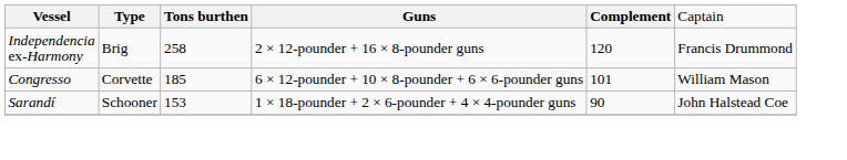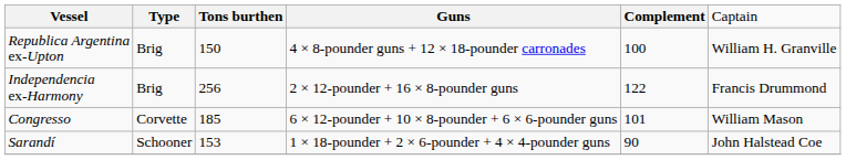 <table class=" wikitable">
 <tr>
 <th>Vessel</th>
 <th>Type</th>
 <th>Tons burthen</th>
 <th>Guns</th>
 <th>Complement</th>
 <td>Captain</td>
 </tr>
 <tr>
+<td><em>Republica Argentina</em><br> ex-<em>Upton</em></td>
+<td>Brig</td>
+<td>150</td>
+<td>4 × 8-pounder guns + 12 × 18-pounder <a href='#'>carronades</a></td>
+<td>100</td>
+<td>William H. Granville</td>
+</tr>
+<tr>
 <td><em>Independencia</em><br> ex-<em>Harmony</em></td>
 <td>Brig</td>
-<td>258</td>
+<td>256</td>
 <td>2 × 12-pounder + 16 × 8-pounder guns</td>
-<td>120</td>
+<td>122</td>
 <td>Francis Drummond</td>
 </tr>
 <tr>
 <td><em>Congresso</em></td>
 <td>Corvette</td>
 <td>185</td>
 <td>6 × 12-pounder + 10 × 8-pounder +  6 × 6-pounder guns</td>
 <td>101</td>
 <td>William Mason</td>
 </tr>
 <tr>
 <td><em>Sarandí</em></td>
 <td>Schooner</td>
 <td>153</td>
 <td>1 × 18-pounder + 2 × 6-pounder + 4 × 4-pounder guns</td>
 <td>90</td>
 <td>John Halstead Coe</td>
 </tr>
 <tr>
 </tr>
 </table>
